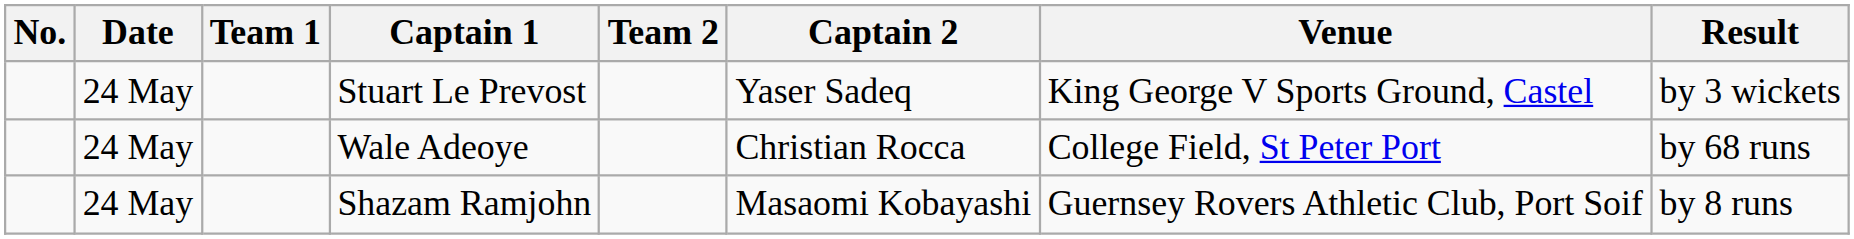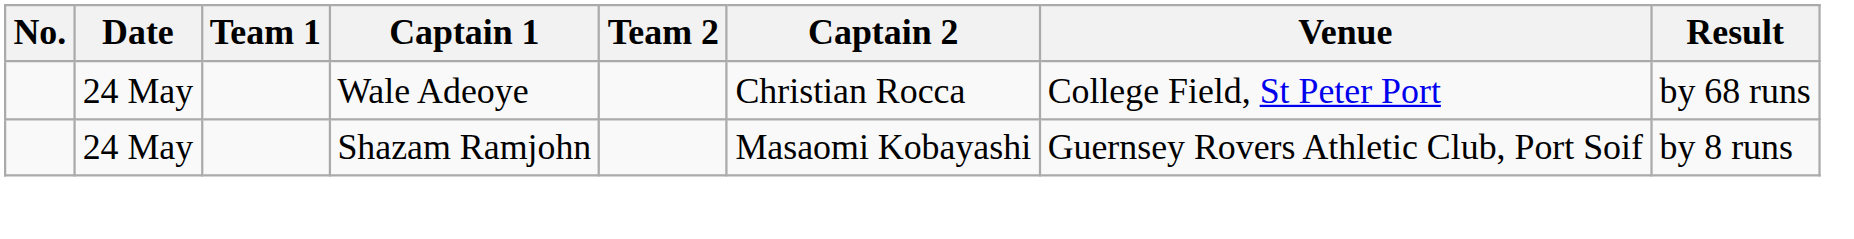 <table class="wikitable">
 <tr>
 <th>No.</th>
 <th>Date</th>
 <th>Team 1</th>
 <th>Captain 1</th>
 <th>Team 2</th>
 <th>Captain 2</th>
 <th>Venue</th>
 <th>Result</th>
-</tr>
-<tr>
-<td></td>
-<td>24 May</td>
-<td></td>
-<td>Stuart Le Prevost</td>
-<td></td>
-<td>Yaser Sadeq</td>
-<td>King George V Sports Ground, <a href='#'>Castel</a></td>
-<td> by 3 wickets</td>
 </tr>
 <tr>
 <td></td>
 <td>24 May</td>
 <td></td>
 <td>Wale Adeoye</td>
 <td></td>
 <td>Christian Rocca</td>
 <td>College Field, <a href='#'>St Peter Port</a></td>
 <td> by 68 runs</td>
 </tr>
 <tr>
 <td></td>
 <td>24 May</td>
 <td></td>
 <td>Shazam Ramjohn</td>
 <td></td>
 <td>Masaomi Kobayashi</td>
 <td>Guernsey Rovers Athletic Club, Port Soif</td>
 <td> by 8 runs</td>
 </tr>
 </table>
